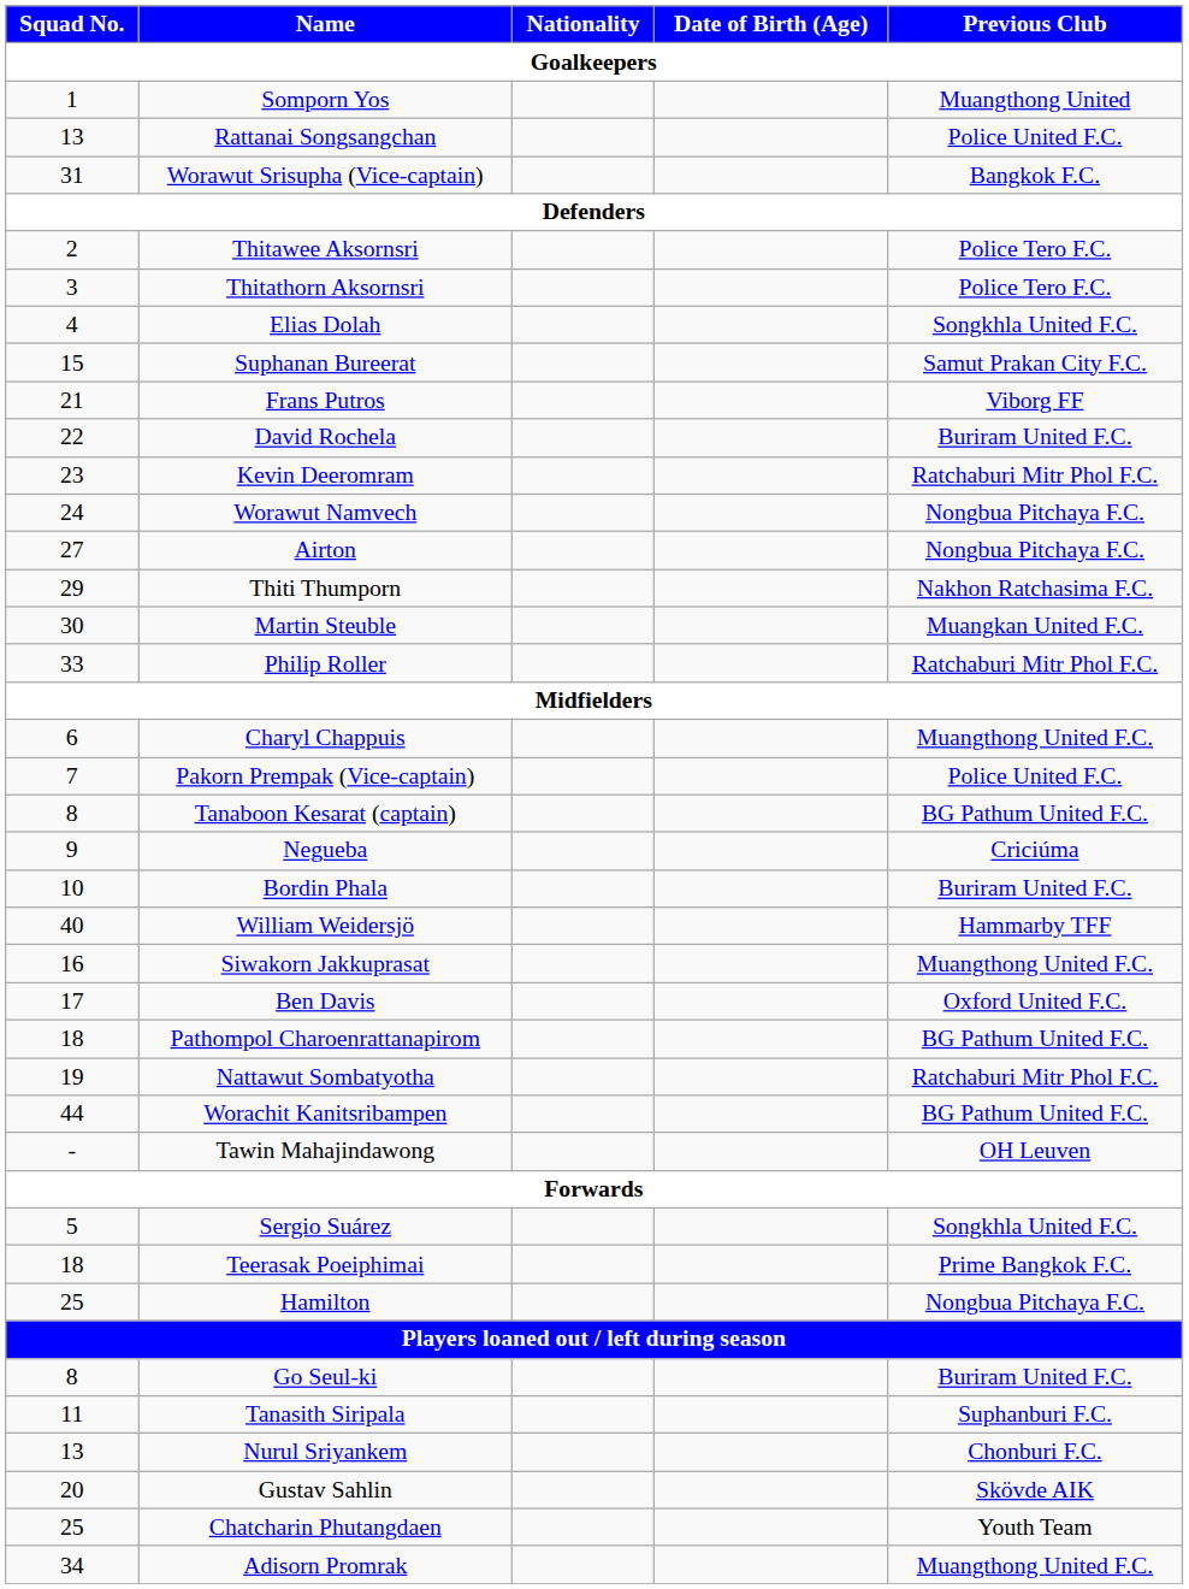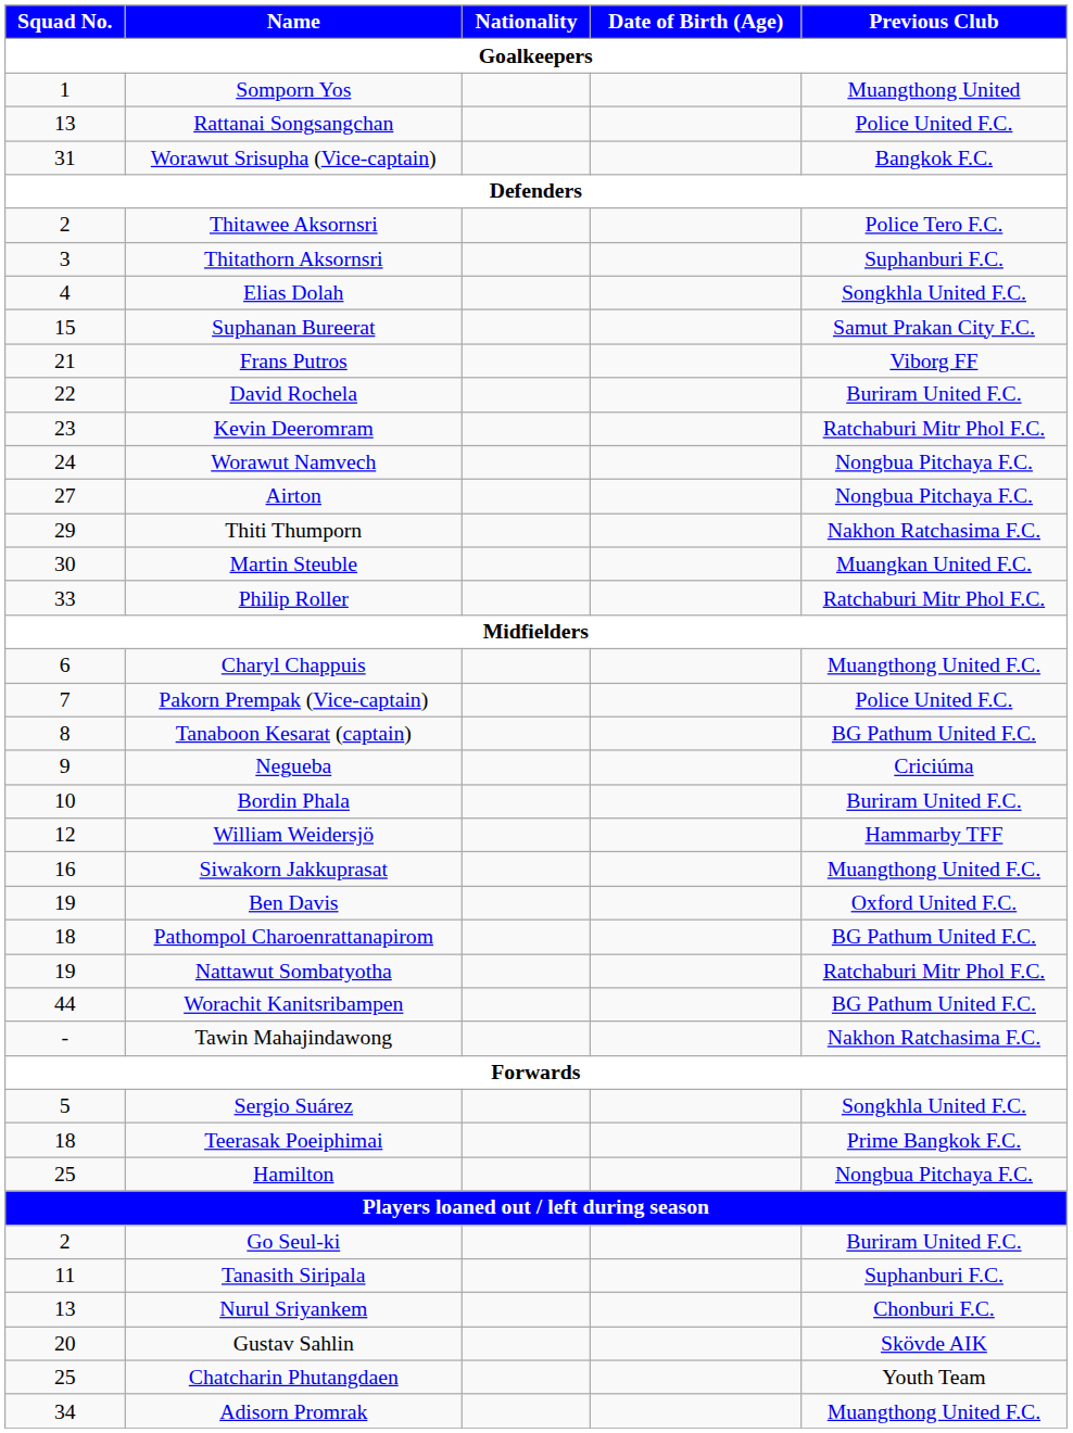 <table class="wikitable" style="text-align:center; font-size:100%; width:90%;">
 <tr>
 <th style="background:blue; color:white; text-align:center;">Squad No.</th>
 <th style="background:blue; color:white; text-align:center;">Name</th>
 <th style="background:blue; color:white; text-align:center;">Nationality</th>
 <th style="background:blue; color:white; text-align:center;">Date of Birth (Age)</th>
 <th style="background:blue; color:white; text-align:center;">Previous Club</th>
 </tr>
 <tr>
 <th colspan="8" style="background:white; color:black; text-align:center">Goalkeepers</th>
 </tr>
 <tr>
 <td>1</td>
 <td><a href='#'>Somporn Yos</a></td>
 <td></td>
 <td></td>
 <td> <a href='#'>Muangthong United</a></td>
 </tr>
 <tr>
 <td>13</td>
 <td><a href='#'>Rattanai Songsangchan</a></td>
 <td></td>
 <td></td>
 <td> <a href='#'>Police United F.C.</a></td>
 </tr>
 <tr>
 <td>31</td>
 <td><a href='#'>Worawut Srisupha</a> (<a href='#'>Vice-captain</a>)</td>
 <td></td>
 <td></td>
 <td> <a href='#'>Bangkok F.C.</a></td>
 </tr>
 <tr>
 <th colspan="8" style="background:white; color:black; text-align:center">Defenders</th>
 </tr>
 <tr>
 <td>2</td>
 <td><a href='#'>Thitawee Aksornsri</a></td>
 <td></td>
 <td></td>
 <td> <a href='#'>Police Tero F.C.</a></td>
 </tr>
 <tr>
 <td>3</td>
 <td><a href='#'>Thitathorn Aksornsri</a></td>
 <td></td>
 <td></td>
-<td> <a href='#'>Police Tero F.C.</a></td>
+<td> <a href='#'>Suphanburi F.C.</a></td>
 </tr>
 <tr>
 <td>4</td>
 <td><a href='#'>Elias Dolah</a></td>
 <td></td>
 <td></td>
 <td> <a href='#'>Songkhla United F.C.</a></td>
 </tr>
 <tr>
 <td>15</td>
 <td><a href='#'>Suphanan Bureerat</a></td>
 <td></td>
 <td></td>
 <td> <a href='#'>Samut Prakan City F.C.</a></td>
 </tr>
 <tr>
 <td>21</td>
 <td><a href='#'>Frans Putros</a></td>
 <td></td>
 <td></td>
 <td> <a href='#'>Viborg FF</a></td>
 </tr>
 <tr>
 <td>22</td>
 <td><a href='#'>David Rochela</a></td>
 <td></td>
 <td></td>
 <td> <a href='#'>Buriram United F.C.</a></td>
 </tr>
 <tr>
 <td>23</td>
 <td><a href='#'>Kevin Deeromram</a></td>
 <td></td>
 <td></td>
 <td> <a href='#'>Ratchaburi Mitr Phol F.C.</a></td>
 </tr>
 <tr>
 <td>24</td>
 <td><a href='#'>Worawut Namvech</a></td>
 <td></td>
 <td></td>
 <td> <a href='#'>Nongbua Pitchaya F.C.</a></td>
 </tr>
 <tr>
 <td>27</td>
 <td><a href='#'>Airton</a></td>
 <td></td>
 <td></td>
 <td> <a href='#'>Nongbua Pitchaya F.C.</a></td>
 </tr>
 <tr>
 <td>29</td>
 <td>Thiti Thumporn</td>
 <td></td>
 <td></td>
 <td> <a href='#'>Nakhon Ratchasima F.C.</a></td>
 </tr>
 <tr>
 <td>30</td>
 <td><a href='#'>Martin Steuble</a></td>
 <td></td>
 <td></td>
 <td> <a href='#'>Muangkan United F.C.</a></td>
 </tr>
 <tr>
 <td>33</td>
 <td><a href='#'>Philip Roller</a></td>
 <td></td>
 <td></td>
 <td> <a href='#'>Ratchaburi Mitr Phol F.C.</a></td>
 </tr>
 <tr>
 <th colspan="8" style="background:white; color:black; text-align:center">Midfielders</th>
 </tr>
 <tr>
 <td>6</td>
 <td><a href='#'>Charyl Chappuis</a></td>
 <td></td>
 <td></td>
 <td> <a href='#'>Muangthong United F.C.</a></td>
 </tr>
 <tr>
 <td>7</td>
 <td><a href='#'>Pakorn Prempak</a> (<a href='#'>Vice-captain</a>)</td>
 <td></td>
 <td></td>
 <td> <a href='#'>Police United F.C.</a></td>
 </tr>
 <tr>
 <td>8</td>
 <td><a href='#'>Tanaboon Kesarat</a> (<a href='#'>captain</a>)</td>
 <td></td>
 <td></td>
 <td> <a href='#'>BG Pathum United F.C.</a></td>
 </tr>
 <tr>
 <td>9</td>
 <td><a href='#'>Negueba</a></td>
 <td></td>
 <td></td>
 <td> <a href='#'>Criciúma</a></td>
 </tr>
 <tr>
 <td>10</td>
 <td><a href='#'>Bordin Phala</a></td>
 <td></td>
 <td></td>
 <td> <a href='#'>Buriram United F.C.</a></td>
 </tr>
 <tr>
-<td>40</td>
+<td>12</td>
 <td><a href='#'>William Weidersjö</a></td>
 <td></td>
 <td></td>
 <td> <a href='#'>Hammarby TFF</a></td>
 </tr>
 <tr>
 <td>16</td>
 <td><a href='#'>Siwakorn Jakkuprasat</a></td>
 <td></td>
 <td></td>
 <td> <a href='#'>Muangthong United F.C.</a></td>
 </tr>
 <tr>
-<td>17</td>
+<td>19</td>
 <td><a href='#'>Ben Davis</a></td>
 <td></td>
 <td></td>
 <td> <a href='#'>Oxford United F.C.</a></td>
 </tr>
 <tr>
 <td>18</td>
 <td><a href='#'>Pathompol Charoenrattanapirom</a></td>
 <td></td>
 <td></td>
 <td> <a href='#'>BG Pathum United F.C.</a></td>
 </tr>
 <tr>
 <td>19</td>
 <td><a href='#'>Nattawut Sombatyotha</a></td>
 <td></td>
 <td></td>
 <td> <a href='#'>Ratchaburi Mitr Phol F.C.</a></td>
 </tr>
 <tr>
 <td>44</td>
 <td><a href='#'>Worachit Kanitsribampen</a></td>
 <td></td>
 <td></td>
 <td> <a href='#'>BG Pathum United F.C.</a></td>
 </tr>
 <tr>
 <td>-</td>
 <td>Tawin Mahajindawong</td>
 <td></td>
 <td></td>
-<td> <a href='#'>OH Leuven</a></td>
+<td> <a href='#'>Nakhon Ratchasima F.C.</a></td>
 </tr>
 <tr>
 <th colspan="8" style="background:white; color:black; text-align:center">Forwards</th>
 </tr>
 <tr>
 <td>5</td>
 <td><a href='#'>Sergio Suárez</a></td>
 <td></td>
 <td></td>
 <td> <a href='#'>Songkhla United F.C.</a></td>
 </tr>
 <tr>
 <td>18</td>
 <td><a href='#'>Teerasak Poeiphimai</a></td>
 <td></td>
 <td></td>
 <td> <a href='#'>Prime Bangkok F.C.</a></td>
 </tr>
 <tr>
 <td>25</td>
 <td><a href='#'>Hamilton</a></td>
 <td></td>
 <td></td>
 <td> <a href='#'>Nongbua Pitchaya F.C.</a></td>
 </tr>
 <tr>
 <th colspan="8" style="background:blue; color:white; text-align:center">Players loaned out / left during season</th>
 </tr>
 <tr>
-<td>8</td>
+<td>2</td>
 <td><a href='#'>Go Seul-ki</a></td>
 <td></td>
 <td></td>
 <td> <a href='#'>Buriram United F.C.</a></td>
 </tr>
 <tr>
 <td>11</td>
 <td><a href='#'>Tanasith Siripala</a></td>
 <td></td>
 <td></td>
 <td> <a href='#'>Suphanburi F.C.</a></td>
 </tr>
 <tr>
 <td>13</td>
 <td><a href='#'>Nurul Sriyankem</a></td>
 <td></td>
 <td></td>
 <td> <a href='#'>Chonburi F.C.</a></td>
 </tr>
 <tr>
 <td>20</td>
 <td>Gustav Sahlin</td>
 <td></td>
 <td></td>
 <td> <a href='#'>Skövde AIK</a></td>
 </tr>
 <tr>
 <td>25</td>
 <td><a href='#'>Chatcharin Phutangdaen</a></td>
 <td></td>
 <td></td>
 <td>Youth Team</td>
 </tr>
 <tr>
 <td>34</td>
 <td><a href='#'>Adisorn Promrak</a></td>
 <td></td>
 <td></td>
 <td> <a href='#'>Muangthong United F.C.</a></td>
 </tr>
 </table>
